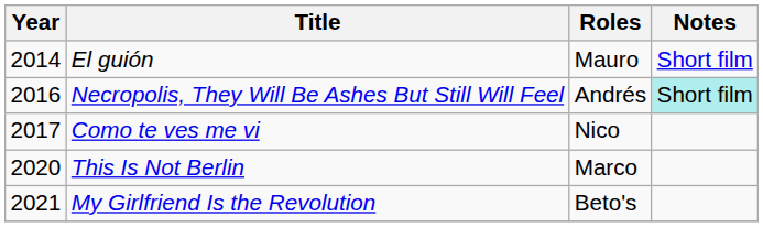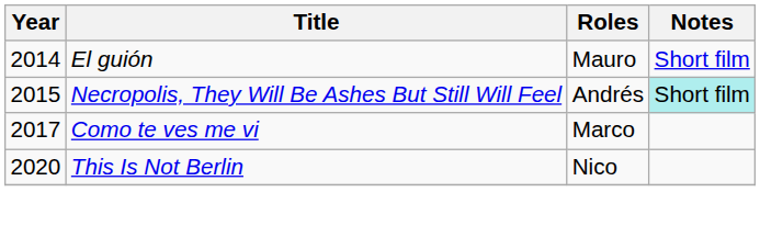 <table class="wikitable sortable">
 <tr>
 <th>Year</th>
 <th>Title</th>
 <th>Roles</th>
 <th>Notes</th>
 </tr>
 <tr>
 <td>2014</td>
 <td><em>El guión</em></td>
 <td>Mauro</td>
 <td><a href='#'>Short film</a></td>
 </tr>
 <tr>
-<td>2016</td>
+<td>2015</td>
 <td><em><a href='#'>Necropolis, They Will Be Ashes But Still Will Feel</a></em></td>
 <td>Andrés</td>
 <td style="background: paleturquoise;">Short film</td>
 </tr>
 <tr>
 <td>2017</td>
 <td><em><a href='#'>Como te ves me vi</a></em></td>
-<td>Nico</td>
+<td>Marco</td>
 <td></td>
 </tr>
 <tr>
 <td>2020</td>
 <td><em><a href='#'>This Is Not Berlin</a></em></td>
-<td>Marco</td>
-<td></td>
-</tr>
-<tr>
-<td>2021</td>
-<td><em><a href='#'>My Girlfriend Is the Revolution</a></em></td>
-<td>Beto's</td>
+<td>Nico</td>
 <td></td>
 </tr>
 <tr>
 </tr>
 </table>
